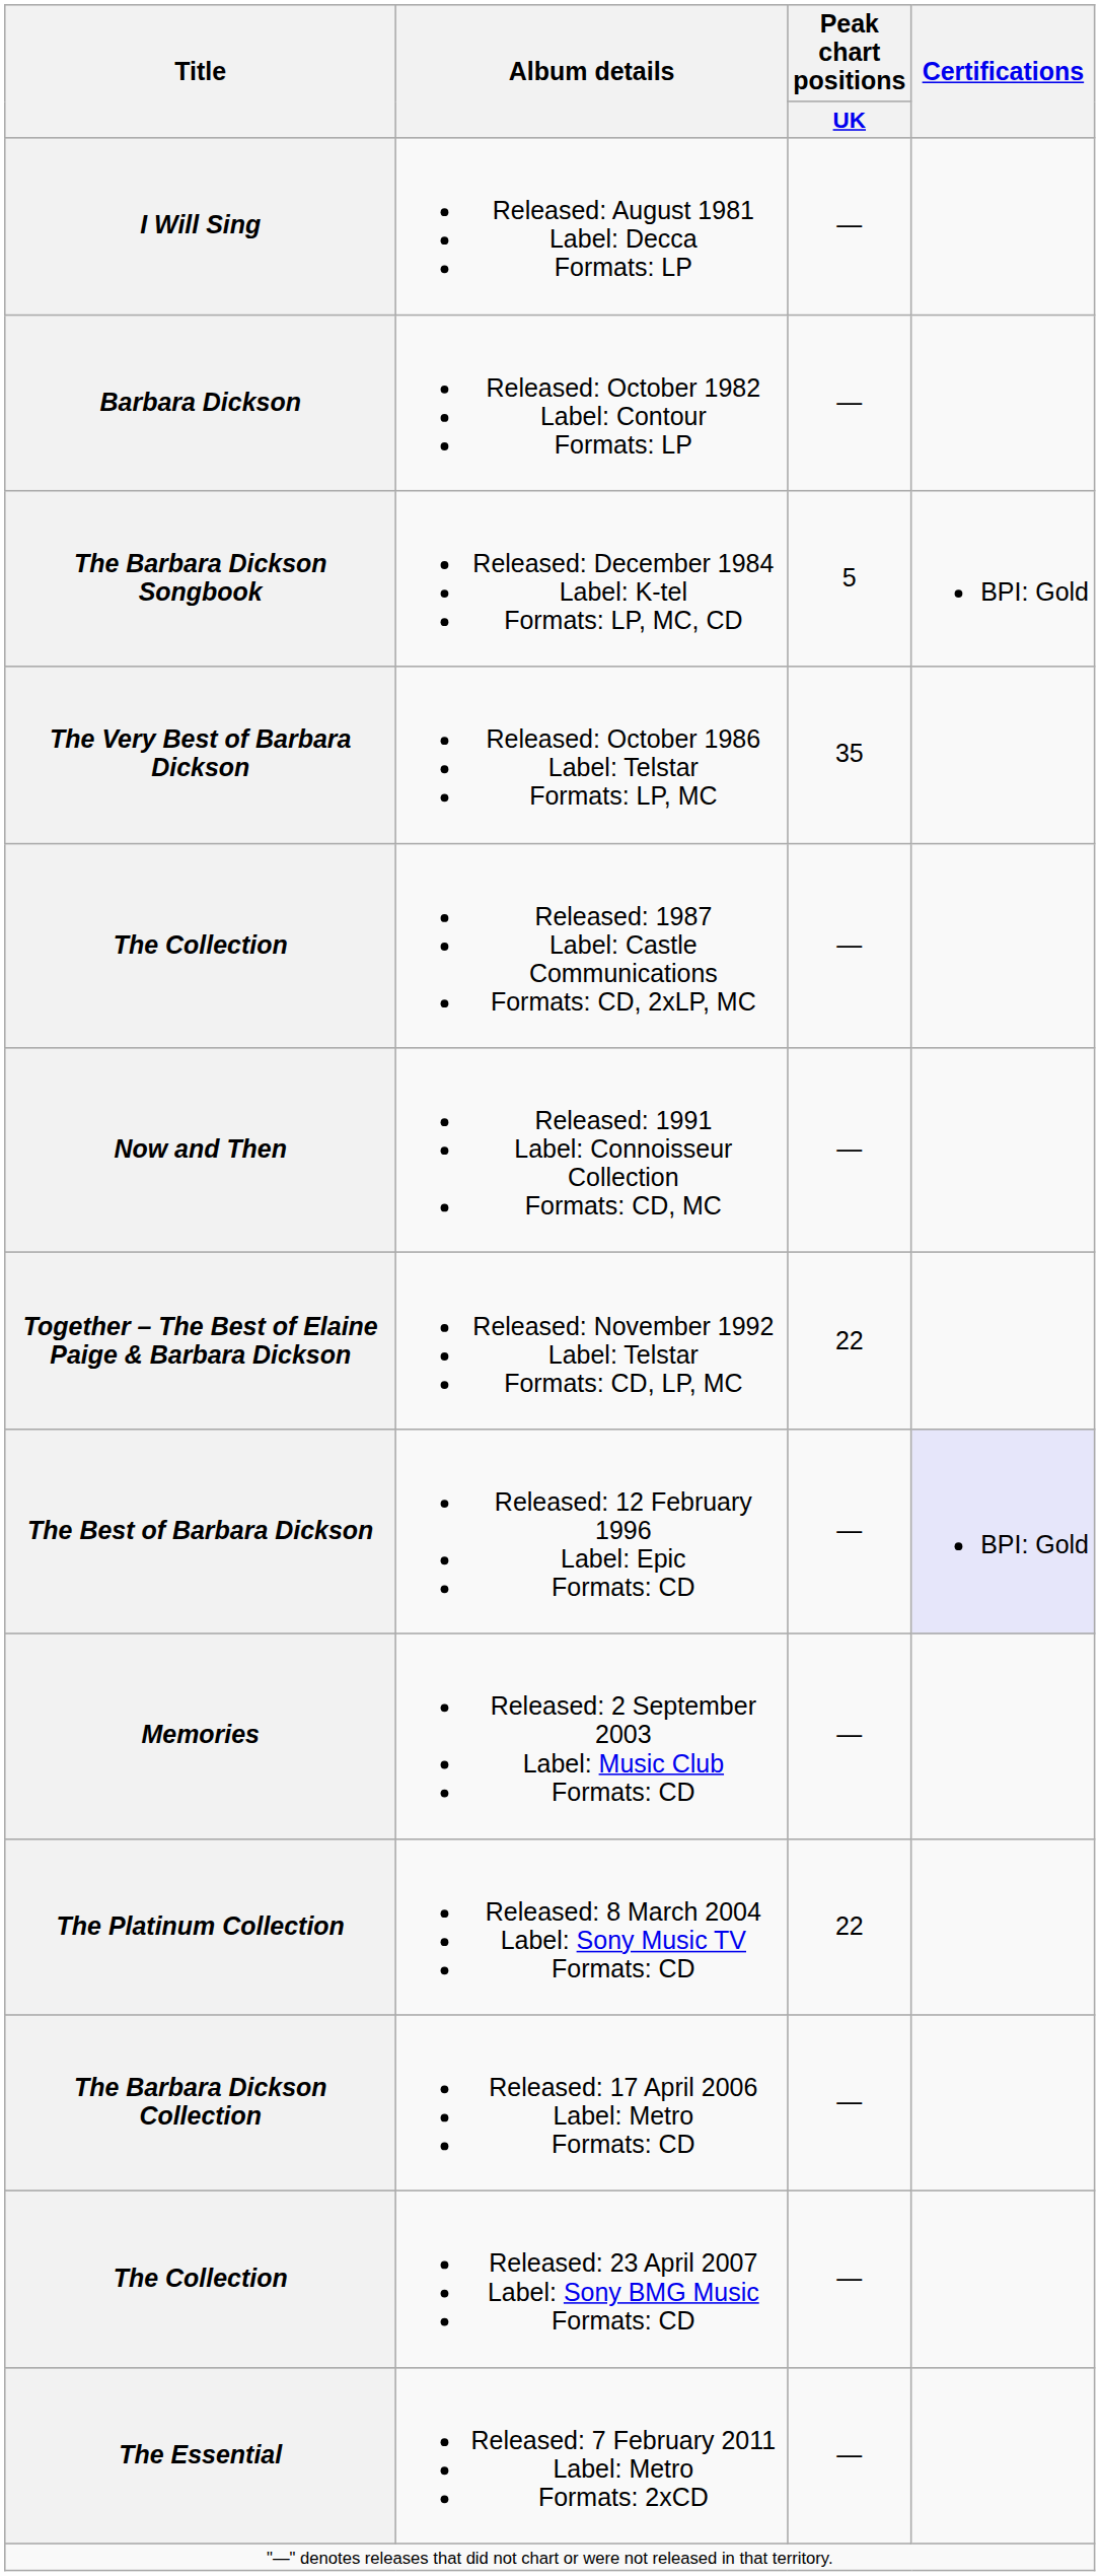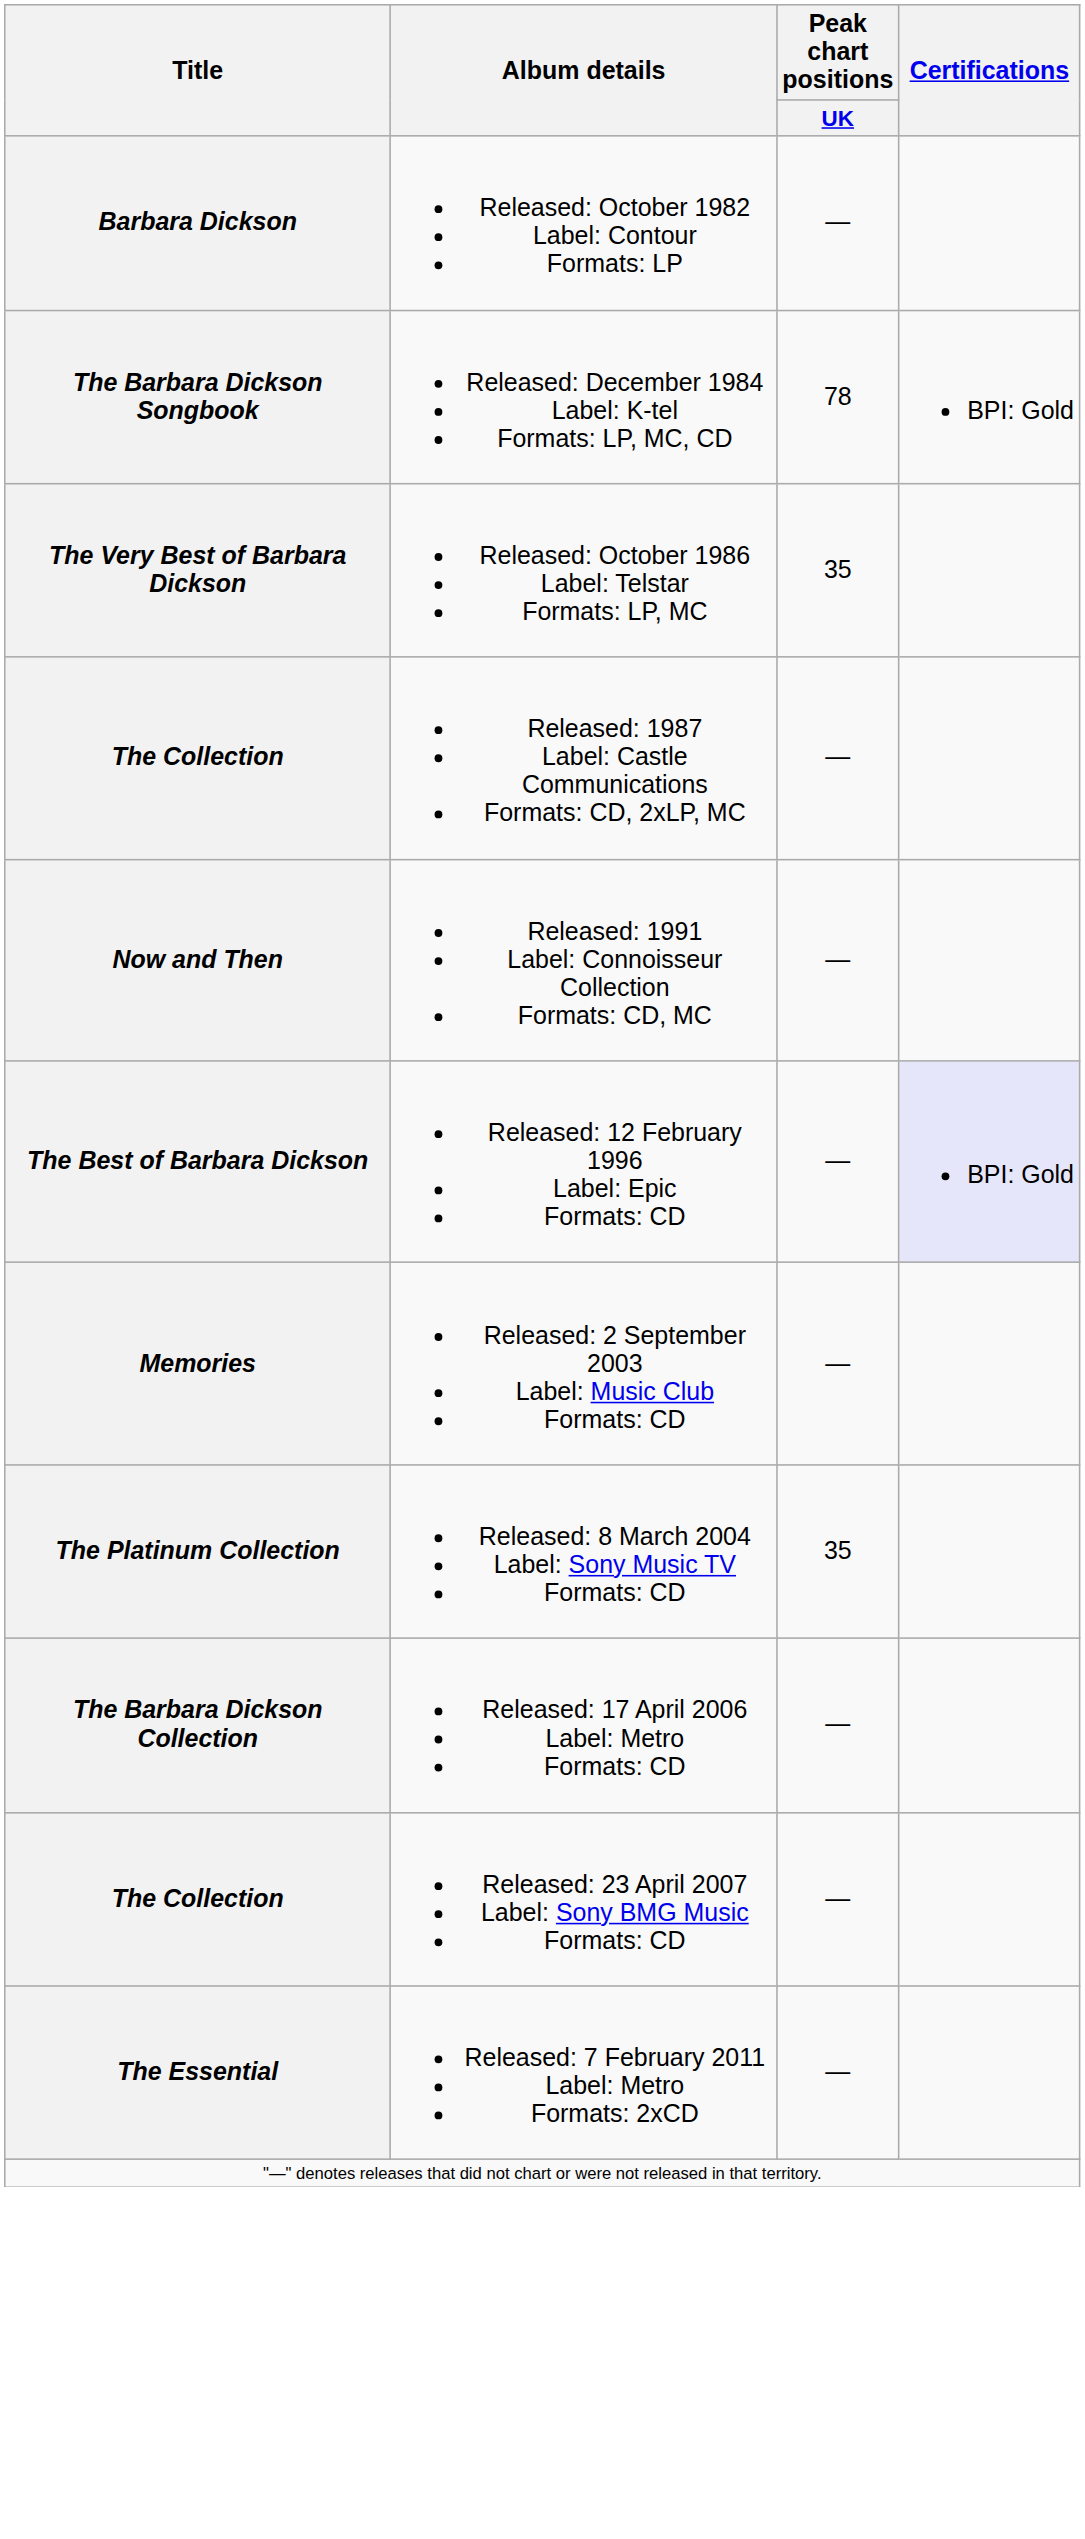 <table class="wikitable plainrowheaders" style="text-align:center;">
 <tr>
 <th rowspan="2" scope="col" style="width:15em;">Title</th>
 <th rowspan="2" scope="col" style="width:15em;">Album details</th>
 <th>Peak chart positions</th>
 <th rowspan="2"><a href='#'>Certifications</a></th>
 </tr>
 <tr>
 <th scope="col" style="width:2em;font-size:90%;"><a href='#'>UK</a><br></th>
 </tr>
 <tr>
-<th scope="row"><em>I Will Sing</em></th>
-<td><br><ul><li>Released: August 1981</li><li>Label: Decca</li><li>Formats: LP</li></ul></td>
-<td>—</td>
-<td></td>
-</tr>
-<tr>
 <th scope="row"><em>Barbara Dickson</em></th>
 <td><br><ul><li>Released: October 1982</li><li>Label: Contour</li><li>Formats: LP</li></ul></td>
 <td>—</td>
 <td></td>
 </tr>
 <tr>
 <th scope="row"><em>The Barbara Dickson Songbook</em></th>
 <td><br><ul><li>Released: December 1984</li><li>Label: K-tel</li><li>Formats: LP, MC, CD</li></ul></td>
-<td>5</td>
+<td>78</td>
 <td><br><ul><li>BPI: Gold</li></ul></td>
 </tr>
 <tr>
 <th scope="row"><em>The Very Best of Barbara Dickson</em></th>
 <td><br><ul><li>Released: October 1986</li><li>Label: Telstar</li><li>Formats: LP, MC</li></ul></td>
 <td>35</td>
 <td></td>
 </tr>
 <tr>
 <th scope="row"><em>The Collection</em></th>
 <td><br><ul><li>Released: 1987</li><li>Label: Castle Communications</li><li>Formats: CD, 2xLP, MC</li></ul></td>
 <td>—</td>
 <td></td>
 </tr>
 <tr>
 <th scope="row"><em>Now and Then</em></th>
 <td><br><ul><li>Released: 1991</li><li>Label: Connoisseur Collection</li><li>Formats: CD, MC</li></ul></td>
 <td>—</td>
 <td></td>
 </tr>
 <tr>
-<th scope="row"><em>Together – The Best of Elaine Paige & Barbara Dickson</em></th>
-<td><br><ul><li>Released: November 1992</li><li>Label: Telstar</li><li>Formats: CD, LP, MC</li></ul></td>
-<td>22</td>
-<td></td>
-</tr>
-<tr>
 <th scope="row"><em>The Best of Barbara Dickson</em></th>
 <td><br><ul><li>Released: 12 February 1996</li><li>Label: Epic</li><li>Formats: CD</li></ul></td>
 <td>—</td>
 <td style="background: lavender;"><br><ul><li>BPI: Gold</li></ul></td>
 </tr>
 <tr>
 <th scope="row"><em>Memories</em></th>
 <td><br><ul><li>Released: 2 September 2003</li><li>Label: <a href='#'>Music Club</a></li><li>Formats: CD</li></ul></td>
 <td>—</td>
 <td></td>
 </tr>
 <tr>
 <th scope="row"><em>The Platinum Collection</em></th>
 <td><br><ul><li>Released: 8 March 2004</li><li>Label: <a href='#'>Sony Music TV</a></li><li>Formats: CD</li></ul></td>
-<td>22</td>
+<td>35</td>
 <td></td>
 </tr>
 <tr>
 <th scope="row"><em>The Barbara Dickson Collection</em></th>
 <td><br><ul><li>Released: 17 April 2006</li><li>Label: Metro</li><li>Formats: CD</li></ul></td>
 <td>—</td>
 <td></td>
 </tr>
 <tr>
 <th scope="row"><em>The Collection</em></th>
 <td><br><ul><li>Released: 23 April 2007</li><li>Label: <a href='#'>Sony BMG Music</a></li><li>Formats: CD</li></ul></td>
 <td>—</td>
 <td></td>
 </tr>
 <tr>
 <th scope="row"><em>The Essential</em></th>
 <td><br><ul><li>Released: 7 February 2011</li><li>Label: Metro</li><li>Formats: 2xCD</li></ul></td>
 <td>—</td>
 <td></td>
 </tr>
 <tr>
 <td colspan="4" style="font-size:8pt">"—" denotes releases that did not chart or were not released in that territory.</td>
 </tr>
 </table>
